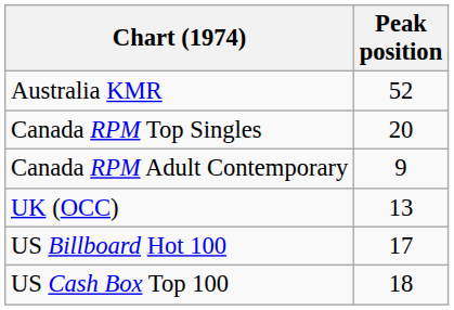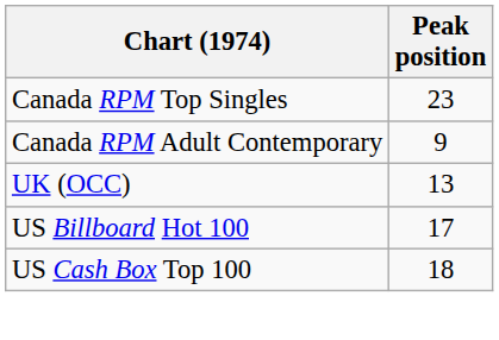 <table class="wikitable sortable">
 <tr>
 <th>Chart (1974)</th>
 <th>Peak<br>position</th>
 </tr>
 <tr>
-<td>Australia <a href='#'>KMR</a></td>
-<td style="text-align:center;">52</td>
-</tr>
-<tr>
 <td>Canada <em><a href='#'>RPM</a></em> Top Singles</td>
-<td style="text-align:center;">20</td>
+<td style="text-align:center;">23</td>
 </tr>
 <tr>
 <td>Canada <em><a href='#'>RPM</a></em> Adult Contemporary</td>
 <td style="text-align:center;">9</td>
 </tr>
 <tr>
 <td><a href='#'>UK</a> (<a href='#'>OCC</a>)</td>
 <td style="text-align:center;">13</td>
 </tr>
 <tr>
 <td>US <em><a href='#'>Billboard</a></em> <a href='#'>Hot 100</a></td>
 <td style="text-align:center;">17</td>
 </tr>
 <tr>
 <td>US <a href='#'><em>Cash Box</em></a> Top 100</td>
 <td align="center">18</td>
 </tr>
 </table>
